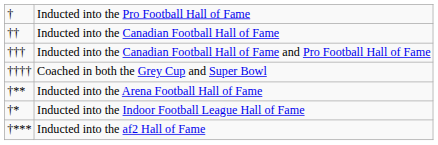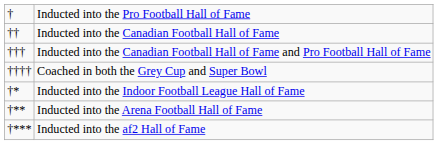 <table class="wikitable">
 <tr>
 <td>†</td>
 <td>Inducted into the <a href='#'>Pro Football Hall of Fame</a></td>
 </tr>
 <tr>
 <td>††</td>
 <td>Inducted into the <a href='#'>Canadian Football Hall of Fame</a></td>
 </tr>
 <tr>
 <td>†††</td>
 <td>Inducted into the <a href='#'>Canadian Football Hall of Fame</a> and <a href='#'>Pro Football Hall of Fame</a></td>
 </tr>
 <tr>
 <td>††††</td>
 <td>Coached in both the <a href='#'>Grey Cup</a> and <a href='#'>Super Bowl</a></td>
 </tr>
 <tr>
+<td>†*</td>
+<td>Inducted into the <a href='#'>Indoor Football League Hall of Fame</a></td>
+</tr>
+<tr>
 <td>†**</td>
 <td>Inducted into the <a href='#'>Arena Football Hall of Fame</a></td>
-</tr>
-<tr>
-<td>†*</td>
-<td>Inducted into the <a href='#'>Indoor Football League Hall of Fame</a></td>
 </tr>
 <tr>
 <td>†***</td>
 <td>Inducted into the <a href='#'>af2 Hall of Fame</a></td>
 </tr>
 </table>
